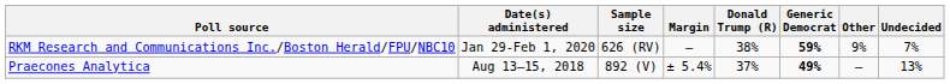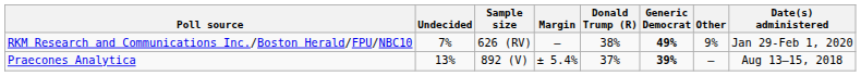 <table class="wikitable" style="font-size:90%;text-align:center;">
 <tr valign=bottom style="font-size:90%;">
 <th>Poll source</th>
-<th>Date(s)<br>administered</th>
+<th>Undecided</th>
 <th>Sample<br>size</th>
 <th>Margin<br></th>
 <th>Donald<br>Trump (R)</th>
 <th>Generic<br>Democrat</th>
 <th>Other</th>
-<th>Undecided</th>
+<th>Date(s)<br>administered</th>
 </tr>
 <tr>
 <td style="text-align:left;"><a href='#'>RKM Research and Communications Inc.</a>/<a href='#'>Boston Herald</a>/<a href='#'>FPU</a>/<a href='#'>NBC10</a></td>
-<td>Jan 29-Feb 1, 2020</td>
+<td>7%</td>
 <td>626 (RV)</td>
 <td>–</td>
 <td>38%</td>
-<td><strong>59%</strong></td>
+<td><strong>49%</strong></td>
 <td>9%</td>
-<td>7%</td>
+<td>Jan 29-Feb 1, 2020</td>
 </tr>
 <tr>
 <td style="text-align:left;"><a href='#'>Praecones Analytica</a></td>
-<td>Aug 13–15, 2018</td>
+<td>13%</td>
 <td>892 (V)</td>
 <td>± 5.4%</td>
 <td>37%</td>
-<td><strong>49%</strong></td>
+<td><strong>39%</strong></td>
 <td>–</td>
-<td>13%</td>
+<td>Aug 13–15, 2018</td>
 </tr>
 </table>
